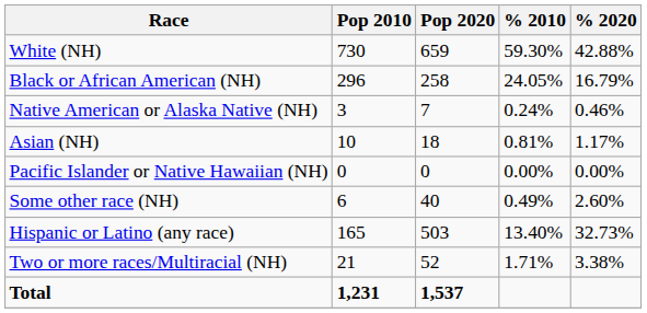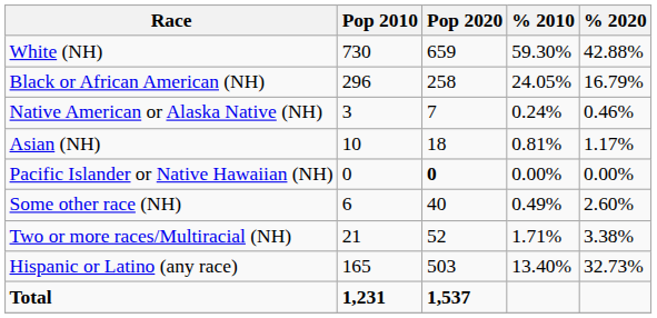 <table class="wikitable">
 <tr>
 <th>Race</th>
 <th>Pop 2010</th>
 <th>Pop 2020</th>
 <th>% 2010</th>
 <th>% 2020</th>
 </tr>
 <tr>
 <td><a href='#'>White</a> (NH)</td>
 <td>730</td>
 <td>659</td>
 <td>59.30%</td>
 <td>42.88%</td>
 </tr>
 <tr>
 <td><a href='#'>Black or African American</a> (NH)</td>
 <td>296</td>
 <td>258</td>
 <td>24.05%</td>
 <td>16.79%</td>
 </tr>
 <tr>
 <td><a href='#'>Native American</a> or <a href='#'>Alaska Native</a> (NH)</td>
 <td>3</td>
 <td>7</td>
 <td>0.24%</td>
 <td>0.46%</td>
 </tr>
 <tr>
 <td><a href='#'>Asian</a> (NH)</td>
 <td>10</td>
 <td>18</td>
 <td>0.81%</td>
 <td>1.17%</td>
 </tr>
 <tr>
 <td><a href='#'>Pacific Islander</a> or <a href='#'>Native Hawaiian</a> (NH)</td>
 <td>0</td>
-<td>0</td>
+<td><strong>0</strong></td>
 <td>0.00%</td>
 <td>0.00%</td>
 </tr>
 <tr>
 <td><a href='#'>Some other race</a> (NH)</td>
 <td>6</td>
 <td>40</td>
 <td>0.49%</td>
 <td>2.60%</td>
 </tr>
 <tr>
+<td><a href='#'>Two or more races/Multiracial</a> (NH)</td>
+<td>21</td>
+<td>52</td>
+<td>1.71%</td>
+<td>3.38%</td>
+</tr>
+<tr>
 <td><a href='#'>Hispanic or Latino</a> (any race)</td>
 <td>165</td>
 <td>503</td>
 <td>13.40%</td>
 <td>32.73%</td>
-</tr>
-<tr>
-<td><a href='#'>Two or more races/Multiracial</a> (NH)</td>
-<td>21</td>
-<td>52</td>
-<td>1.71%</td>
-<td>3.38%</td>
 </tr>
 <tr>
 <td><strong>Total</strong></td>
 <td><strong>1,231</strong></td>
 <td><strong>1,537</strong></td>
 <td></td>
 <td></td>
 </tr>
 <tr>
 </tr>
 </table>
